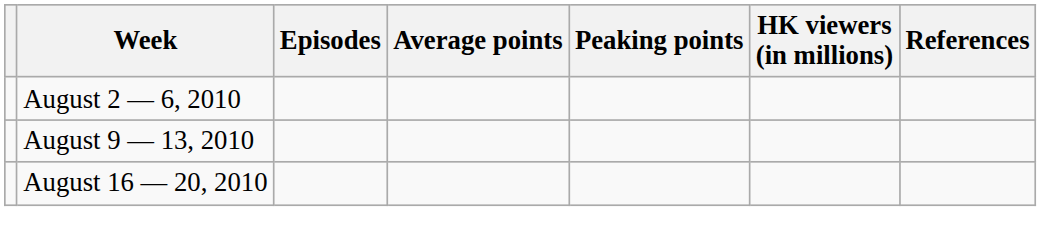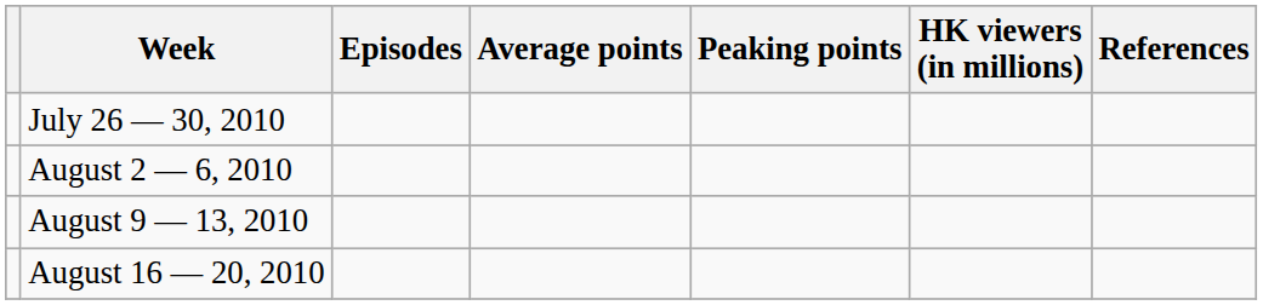 <table class="wikitable">
 <tr>
 <th></th>
 <th>Week</th>
 <th>Episodes</th>
 <th>Average points</th>
 <th>Peaking points</th>
 <th>HK viewers<br>(in millions)</th>
 <th>References</th>
+</tr>
+<tr>
+<td></td>
+<td>July 26 — 30, 2010</td>
+<td></td>
+<td></td>
+<td></td>
+<td></td>
+<td></td>
 </tr>
 <tr>
 <td></td>
 <td>August 2 — 6, 2010</td>
 <td></td>
 <td></td>
 <td></td>
 <td></td>
 <td></td>
 </tr>
 <tr>
 <td></td>
 <td>August 9 — 13, 2010</td>
 <td></td>
 <td></td>
 <td></td>
 <td></td>
 <td></td>
 </tr>
 <tr>
 <td></td>
 <td>August 16 — 20, 2010</td>
 <td></td>
 <td></td>
 <td></td>
 <td></td>
 <td></td>
 </tr>
 </table>
